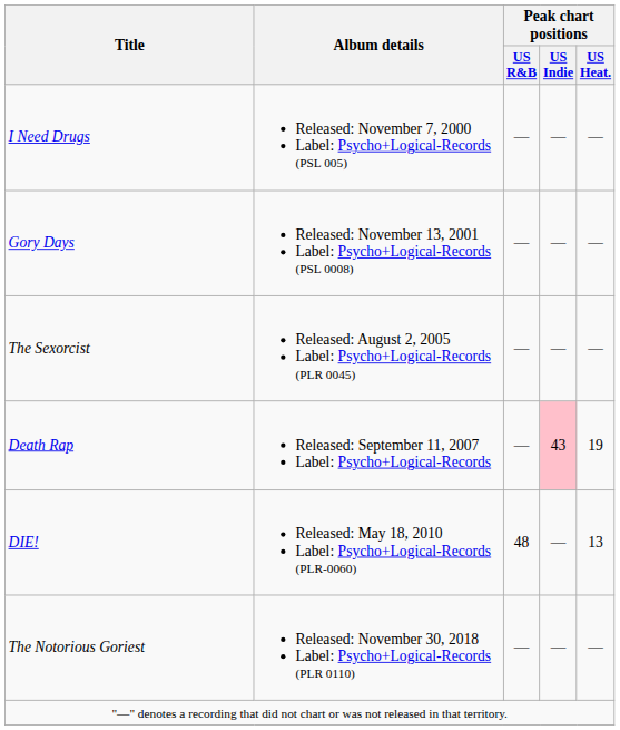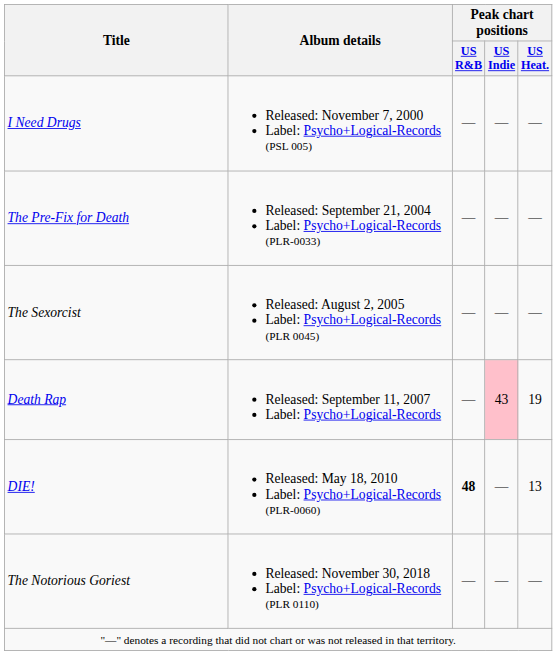 <table class="wikitable plainrowheaders" style="text-align:center;">
 <tr>
 <th rowspan="2" scope="col" style="width:16em;">Title</th>
 <th rowspan="2" scope="col" style="width:16em;">Album details</th>
 <th colspan="3">Peak chart positions</th>
 </tr>
 <tr>
 <th scope="col" style="width:2.2em;font-size:90%;"><a href='#'>US R&B</a><br></th>
 <th scope="col" style="width:2.2em;font-size:90%;"><a href='#'>US Indie</a><br></th>
 <th scope="col" style="width:2.2em;font-size:90%;"><a href='#'>US Heat.</a><br></th>
 </tr>
 <tr>
 <td align="left"><em><a href='#'>I Need Drugs</a></em></td>
 <td align="left"><br><ul><li>Released: November 7, 2000</li><li>Label: <a href='#'>Psycho+Logical-Records</a> <small>(PSL 005)</small></li></ul></td>
 <td>—</td>
 <td>—</td>
 <td>—</td>
 </tr>
 <tr>
-<td align="left"><em><a href='#'>Gory Days</a></em></td>
-<td align="left"><br><ul><li>Released: November 13, 2001</li><li>Label: <a href='#'>Psycho+Logical-Records</a> <small>(PSL 0008)</small></li></ul></td>
+<td align="left"><em><a href='#'>The Pre-Fix for Death</a></em></td>
+<td align="left"><br><ul><li>Released: September 21, 2004</li><li>Label: <a href='#'>Psycho+Logical-Records</a> <small>(PLR-0033)</small></li></ul></td>
 <td>—</td>
 <td>—</td>
 <td>—</td>
 </tr>
 <tr>
 <td align="left"><em>The Sexorcist</em></td>
 <td align="left"><br><ul><li>Released: August 2, 2005</li><li>Label: <a href='#'>Psycho+Logical-Records</a> <small>(PLR 0045)</small></li></ul></td>
 <td>—</td>
 <td>—</td>
 <td>—</td>
 </tr>
 <tr>
 <td align="left"><em><a href='#'>Death Rap</a></em></td>
 <td align="left"><br><ul><li>Released: September 11, 2007</li><li>Label: <a href='#'>Psycho+Logical-Records</a></li></ul></td>
 <td>—</td>
 <td style="background: pink;">43</td>
 <td>19</td>
 </tr>
 <tr>
 <td align="left"><em><a href='#'>DIE!</a></em></td>
 <td align="left"><br><ul><li>Released: May 18, 2010</li><li>Label: <a href='#'>Psycho+Logical-Records</a> <small>(PLR-0060)</small></li></ul></td>
-<td>48</td>
+<td><strong>48</strong></td>
 <td>—</td>
 <td>13</td>
 </tr>
 <tr>
 <td align="left"><em>The Notorious Goriest</em></td>
 <td align="left"><br><ul><li>Released: November 30, 2018</li><li>Label: <a href='#'>Psycho+Logical-Records</a> <small>(PLR 0110)</small></li></ul></td>
 <td>—</td>
 <td>—</td>
 <td>—</td>
 </tr>
 <tr>
 <td colspan="5"><small>"—" denotes a recording that did not chart or was not released in that territory.</small></td>
 </tr>
 </table>
